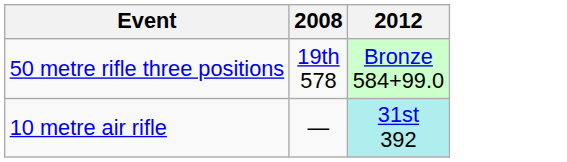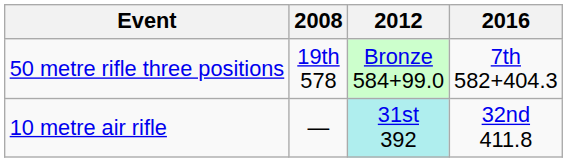 <table class="wikitable" style="text-align: center">
 <tr>
 <th>Event</th>
 <th>2008</th>
 <th>2012</th>
+<th>2016</th>
 </tr>
 <tr>
 <td align=left><a href='#'>50 metre rifle three positions</a></td>
 <td><a href='#'>19th</a><br>578</td>
 <td style="background: #ccffcc"> <a href='#'>Bronze</a><br>584+99.0</td>
+<td><a href='#'>7th</a><br>582+404.3</td>
 </tr>
 <tr>
 <td align=left><a href='#'>10 metre air rifle</a></td>
 <td>—</td>
 <td style="background: paleturquoise;"><a href='#'>31st</a><br>392</td>
+<td><a href='#'>32nd</a><br>411.8</td>
 </tr>
 </table>
